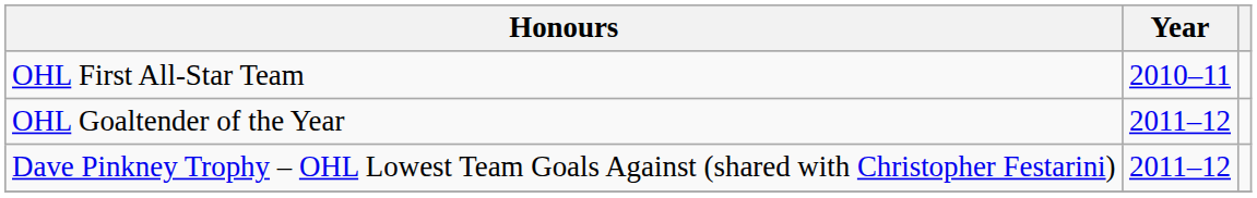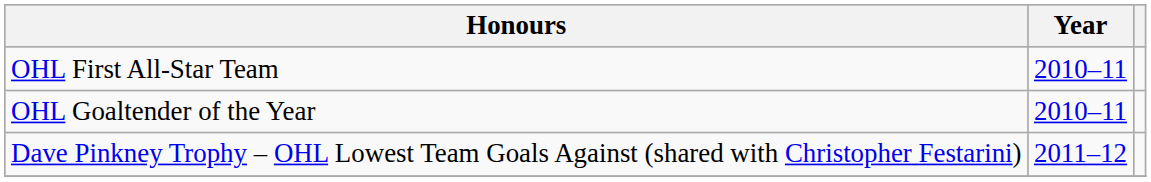 <table class="wikitable">
 <tr>
 <th>Honours</th>
 <th>Year</th>
 <th></th>
 </tr>
 <tr>
 <td><a href='#'>OHL</a> First All-Star Team</td>
 <td><a href='#'>2010–11</a></td>
 <td></td>
 </tr>
 <tr>
 <td><a href='#'>OHL</a> Goaltender of the Year</td>
-<td><a href='#'>2011–12</a></td>
+<td><a href='#'>2010–11</a></td>
 <td></td>
 </tr>
 <tr>
 <td><a href='#'>Dave Pinkney Trophy</a> – <a href='#'>OHL</a> Lowest Team Goals Against (shared with <a href='#'>Christopher Festarini</a>)</td>
 <td><a href='#'>2011–12</a></td>
 <td></td>
 </tr>
 <tr>
 </tr>
 </table>
